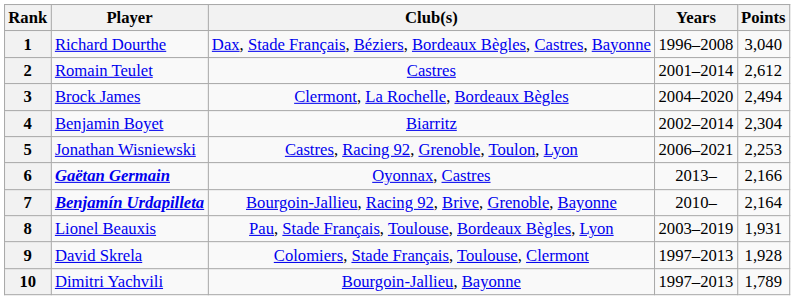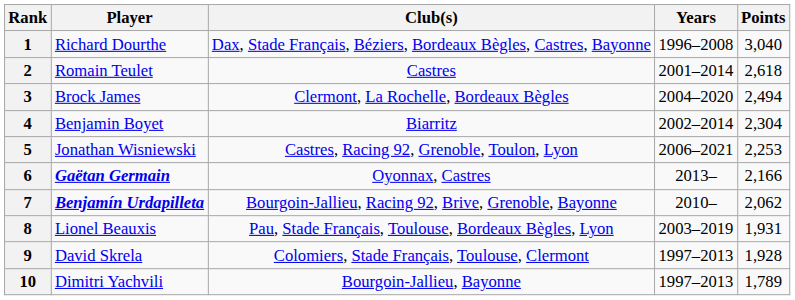 <table class="wikitable sortable" style="text-align:center;">
 <tr>
 <th>Rank</th>
 <th>Player</th>
 <th>Club(s)</th>
 <th>Years</th>
 <th>Points</th>
 </tr>
 <tr>
 <th>1</th>
 <td align=left> <a href='#'>Richard Dourthe</a></td>
 <td><a href='#'>Dax</a>, <a href='#'>Stade Français</a>, <a href='#'>Béziers</a>, <a href='#'>Bordeaux Bègles</a>, <a href='#'>Castres</a>, <a href='#'>Bayonne</a></td>
 <td>1996–2008</td>
 <td>3,040</td>
 </tr>
 <tr>
 <th>2</th>
 <td align=left> <a href='#'>Romain Teulet</a></td>
 <td><a href='#'>Castres</a></td>
 <td>2001–2014</td>
-<td>2,612</td>
+<td>2,618</td>
 </tr>
 <tr>
 <th>3</th>
 <td align=left> <a href='#'>Brock James</a></td>
 <td><a href='#'>Clermont</a>, <a href='#'>La Rochelle</a>, <a href='#'>Bordeaux Bègles</a></td>
 <td>2004–2020</td>
 <td>2,494</td>
 </tr>
 <tr>
 <th>4</th>
 <td align=left> <a href='#'>Benjamin Boyet</a></td>
 <td><a href='#'>Biarritz</a></td>
 <td>2002–2014</td>
 <td>2,304</td>
 </tr>
 <tr>
 <th>5</th>
 <td align=left> <a href='#'>Jonathan Wisniewski</a></td>
 <td><a href='#'>Castres</a>, <a href='#'>Racing 92</a>, <a href='#'>Grenoble</a>, <a href='#'>Toulon</a>, <a href='#'>Lyon</a></td>
 <td>2006–2021</td>
 <td>2,253</td>
 </tr>
 <tr>
 <th>6</th>
 <td align=left> <strong><em><a href='#'>Gaëtan Germain</a></em></strong></td>
 <td><a href='#'>Oyonnax</a>, <a href='#'>Castres</a></td>
 <td>2013–</td>
 <td>2,166</td>
 </tr>
 <tr>
 <th>7</th>
 <td align=left> <strong><em><a href='#'>Benjamín Urdapilleta</a></em></strong></td>
 <td><a href='#'>Bourgoin-Jallieu</a>, <a href='#'>Racing 92</a>, <a href='#'>Brive</a>, <a href='#'>Grenoble</a>, <a href='#'>Bayonne</a></td>
 <td>2010–</td>
-<td>2,164</td>
+<td>2,062</td>
 </tr>
 <tr>
 <th>8</th>
 <td align=left> <a href='#'>Lionel Beauxis</a></td>
 <td><a href='#'>Pau</a>, <a href='#'>Stade Français</a>, <a href='#'>Toulouse</a>, <a href='#'>Bordeaux Bègles</a>, <a href='#'>Lyon</a></td>
 <td>2003–2019</td>
 <td>1,931</td>
 </tr>
 <tr>
 <th>9</th>
 <td align=left> <a href='#'>David Skrela</a></td>
 <td><a href='#'>Colomiers</a>, <a href='#'>Stade Français</a>, <a href='#'>Toulouse</a>, <a href='#'>Clermont</a></td>
 <td>1997–2013</td>
 <td>1,928</td>
 </tr>
 <tr>
 <th>10</th>
 <td align=left> <a href='#'>Dimitri Yachvili</a></td>
 <td><a href='#'>Bourgoin-Jallieu</a>, <a href='#'>Bayonne</a></td>
 <td>1997–2013</td>
 <td>1,789</td>
 </tr>
 </table>
